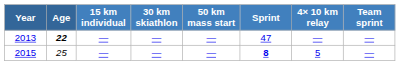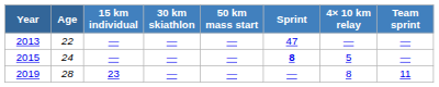 <table class="wikitable" style="font-size:95%; text-align:center; border:grey solid 1px; border-collapse:collapse; background:#ffffff;">
 <tr>
 <th style="background-color:#369; color:white; width:60px;"> Year </th>
 <th style="background-color:#369; color:white; width:40px;"> Age </th>
 <th style="background-color:#4180be; color:white; width:75px;"> 15 km <br> individual </th>
 <th style="background-color:#4180be; color:white; width:75px;"> 30 km <br> skiathlon </th>
 <th style="background-color:#4180be; color:white; width:75px;"> 50 km <br> mass start </th>
 <th style="background-color:#4180be; color:white; width:75px;"> Sprint </th>
 <th style="background-color:#4180be; color:white; width:75px;"> 4× 10 km <br> relay </th>
 <th style="background-color:#4180be; color:white; width:75px;"> Team <br> sprint </th>
 </tr>
 <tr>
 <td><a href='#'>2013</a></td>
-<td><strong><em>22</em></strong></td>
+<td><em>22</em></td>
 <td><a href='#'>—</a></td>
 <td><a href='#'>—</a></td>
 <td><a href='#'>—</a></td>
 <td><a href='#'>47</a></td>
 <td><a href='#'>—</a></td>
 <td><a href='#'>—</a></td>
 </tr>
 <tr>
 <td><a href='#'>2015</a></td>
-<td><em>25</em></td>
+<td><em>24</em></td>
 <td><a href='#'>—</a></td>
 <td><a href='#'>—</a></td>
 <td><a href='#'>—</a></td>
 <td><strong><a href='#'>8</a></strong></td>
 <td><a href='#'>5</a></td>
 <td><a href='#'>—</a></td>
 </tr>
+<tr>
+<td><a href='#'>2019</a></td>
+<td><em>28</em></td>
+<td><a href='#'>23</a></td>
+<td><a href='#'>—</a></td>
+<td><a href='#'>—</a></td>
+<td><a href='#'>—</a></td>
+<td><a href='#'>8</a></td>
+<td><a href='#'>11</a></td>
+</tr>
 </table>
